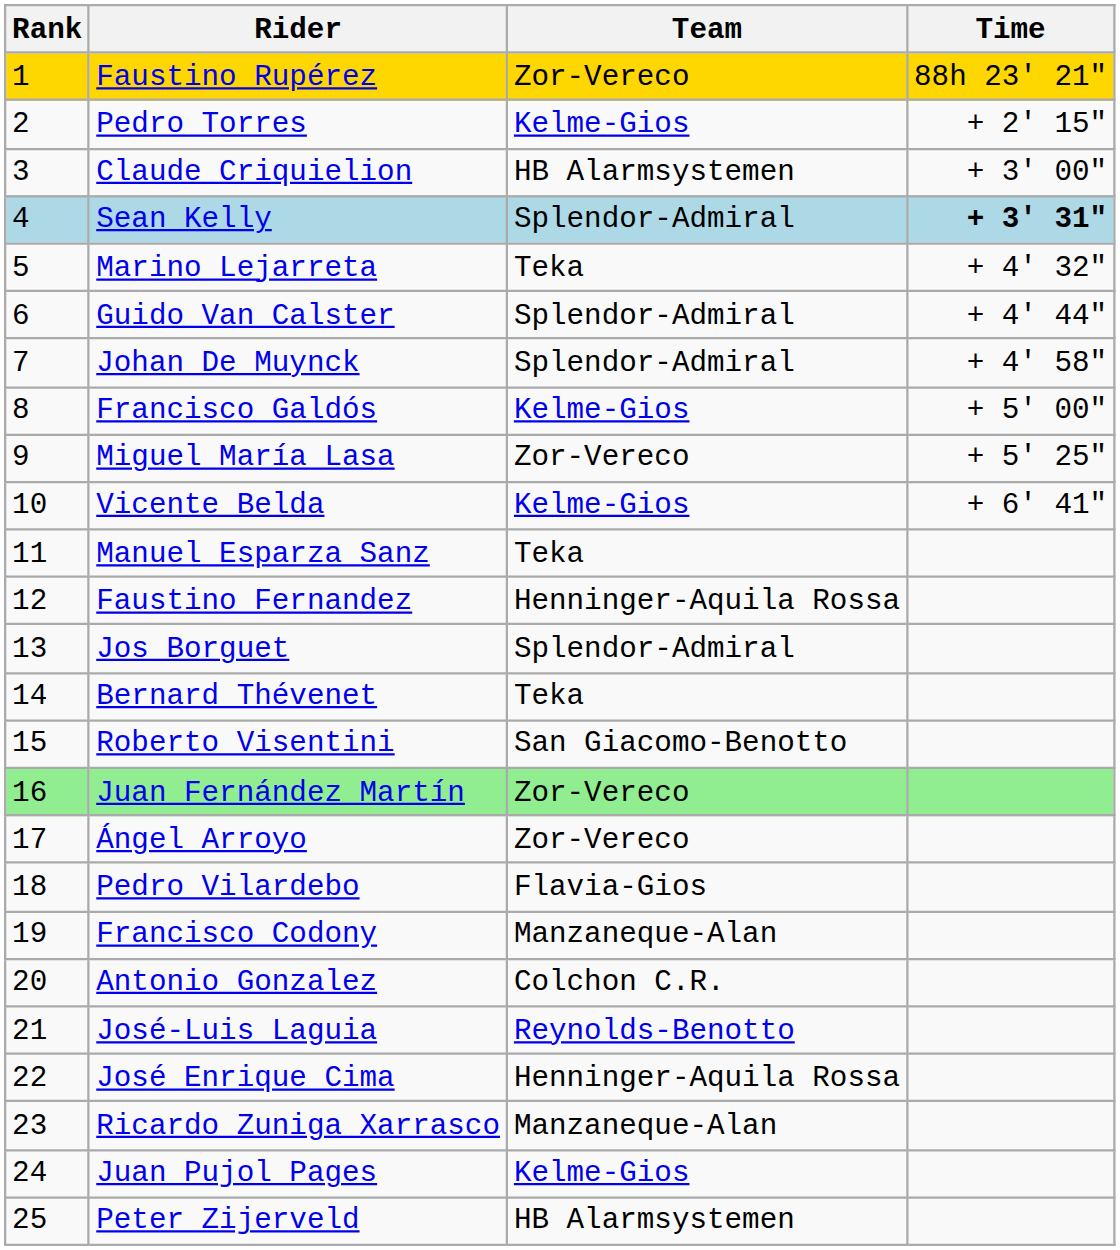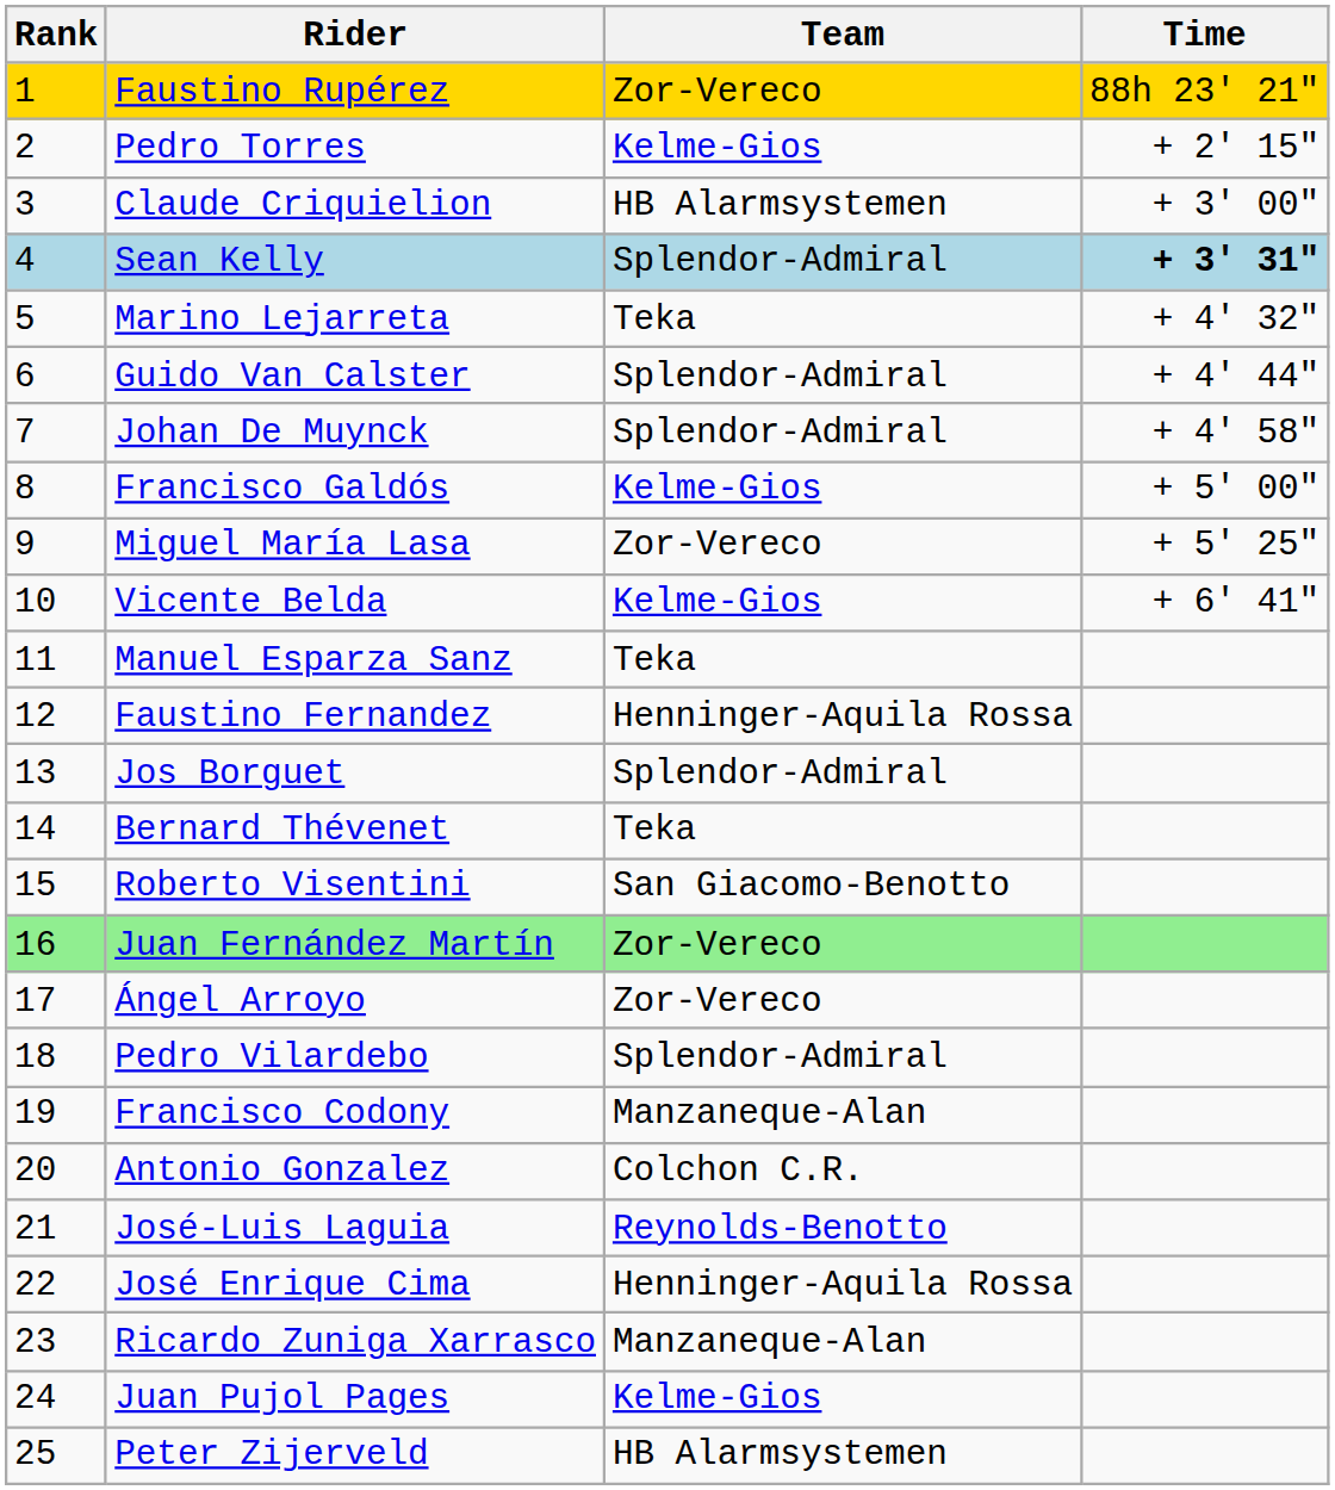 <table class="wikitable">
 <tr>
 <th>Rank</th>
 <th>Rider</th>
 <th>Team</th>
 <th>Time</th>
 </tr>
 <tr bgcolor=gold>
 <td>1</td>
 <td>	<a href='#'>Faustino Rupérez</a></td>
 <td>Zor-Vereco</td>
 <td align="right">88h 23' 21"</td>
 </tr>
 <tr>
 <td>2</td>
 <td>	<a href='#'>Pedro Torres</a></td>
 <td><a href='#'>Kelme-Gios</a></td>
 <td align="right">+ 2' 15"</td>
 </tr>
 <tr>
 <td>3</td>
 <td>	<a href='#'>Claude Criquielion</a></td>
 <td>HB Alarmsystemen</td>
 <td align="right">+ 3' 00"</td>
 </tr>
 <tr bgcolor=lightblue>
 <td>4</td>
 <td>	<a href='#'>Sean Kelly</a></td>
 <td>Splendor-Admiral</td>
 <td align="right"><strong>+ 3' 31"</strong></td>
 </tr>
 <tr>
 <td>5</td>
 <td>	<a href='#'>Marino Lejarreta</a></td>
 <td>Teka</td>
 <td align="right">+ 4' 32"</td>
 </tr>
 <tr>
 <td>6</td>
 <td>	<a href='#'>Guido Van Calster</a></td>
 <td>Splendor-Admiral</td>
 <td align="right">+ 4' 44"</td>
 </tr>
 <tr>
 <td>7</td>
 <td>	<a href='#'>Johan De Muynck</a></td>
 <td>Splendor-Admiral</td>
 <td align="right">+ 4' 58"</td>
 </tr>
 <tr>
 <td>8</td>
 <td>	<a href='#'>Francisco Galdós</a></td>
 <td><a href='#'>Kelme-Gios</a></td>
 <td align="right">+ 5' 00"</td>
 </tr>
 <tr>
 <td>9</td>
 <td>	<a href='#'>Miguel María Lasa</a></td>
 <td>Zor-Vereco</td>
 <td align="right">+ 5' 25"</td>
 </tr>
 <tr>
 <td>10</td>
 <td>	<a href='#'>Vicente Belda</a></td>
 <td><a href='#'>Kelme-Gios</a></td>
 <td align="right">+ 6' 41"</td>
 </tr>
 <tr>
 <td>11</td>
 <td>	<a href='#'>Manuel Esparza Sanz</a></td>
 <td>Teka</td>
 <td align="right"></td>
 </tr>
 <tr>
 <td>12</td>
 <td>	<a href='#'>Faustino Fernandez</a></td>
 <td>Henninger-Aquila Rossa</td>
 <td align="right"></td>
 </tr>
 <tr>
 <td>13</td>
 <td>	<a href='#'>Jos Borguet</a></td>
 <td>Splendor-Admiral</td>
 <td align="right"></td>
 </tr>
 <tr>
 <td>14</td>
 <td>	<a href='#'>Bernard Thévenet</a></td>
 <td>Teka</td>
 <td align="right"></td>
 </tr>
 <tr>
 <td>15</td>
 <td>	<a href='#'>Roberto Visentini</a></td>
 <td>San Giacomo-Benotto</td>
 <td align="right"></td>
 </tr>
 <tr bgcolor=lightgreen>
 <td>16</td>
 <td>	<a href='#'>Juan Fernández Martín</a></td>
 <td>Zor-Vereco</td>
 <td align="right"></td>
 </tr>
 <tr>
 <td>17</td>
 <td>	<a href='#'>Ángel Arroyo</a></td>
 <td>Zor-Vereco</td>
 <td align="right"></td>
 </tr>
 <tr>
 <td>18</td>
 <td>	<a href='#'>Pedro Vilardebo</a></td>
-<td>Flavia-Gios</td>
+<td>Splendor-Admiral</td>
 <td align="right"></td>
 </tr>
 <tr>
 <td>19</td>
 <td>	<a href='#'>Francisco Codony</a></td>
 <td>Manzaneque-Alan</td>
 <td align="right"></td>
 </tr>
 <tr>
 <td>20</td>
 <td>	<a href='#'>Antonio Gonzalez</a></td>
 <td>Colchon C.R.</td>
 <td align="right"></td>
 </tr>
 <tr>
 <td>21</td>
 <td>	<a href='#'>José-Luis Laguia</a></td>
 <td><a href='#'>Reynolds-Benotto</a></td>
 <td align="right"></td>
 </tr>
 <tr>
 <td>22</td>
 <td>	<a href='#'>José Enrique Cima</a></td>
 <td>Henninger-Aquila Rossa</td>
 <td align="right"></td>
 </tr>
 <tr>
 <td>23</td>
 <td>	<a href='#'>Ricardo Zuniga Xarrasco</a></td>
 <td>Manzaneque-Alan</td>
 <td align="right"></td>
 </tr>
 <tr>
 <td>24</td>
 <td>	<a href='#'>Juan Pujol Pages</a></td>
 <td><a href='#'>Kelme-Gios</a></td>
 <td align="right"></td>
 </tr>
 <tr>
 <td>25</td>
 <td>	<a href='#'>Peter Zijerveld</a></td>
 <td>HB Alarmsystemen</td>
 <td align="right"></td>
 </tr>
 </table>
